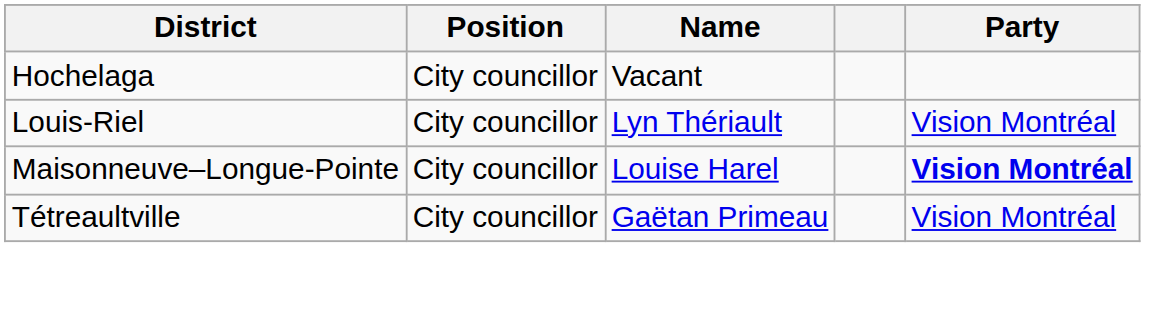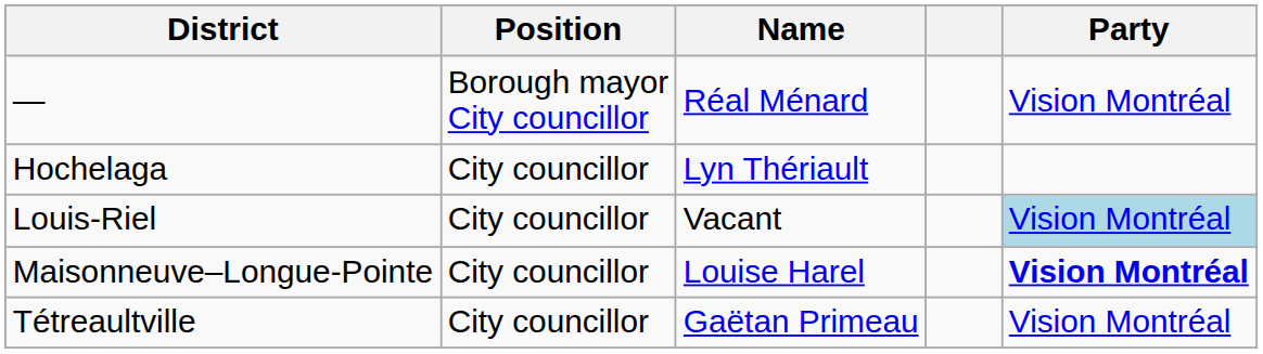 <table class="wikitable" border="1">
 <tr>
 <th>District</th>
 <th>Position</th>
 <th>Name</th>
 <th width="30px"> </th>
 <th>Party</th>
 </tr>
 <tr>
+<td>—</td>
+<td>Borough mayor<br><a href='#'>City councillor</a></td>
+<td><a href='#'>Réal Ménard</a></td>
+<td> </td>
+<td><a href='#'>Vision Montréal</a></td>
+</tr>
+<tr>
 <td>Hochelaga</td>
 <td>City councillor</td>
-<td>Vacant</td>
+<td><a href='#'>Lyn Thériault</a></td>
 <td></td>
 <td></td>
 </tr>
 <tr>
 <td>Louis-Riel</td>
 <td>City councillor</td>
-<td><a href='#'>Lyn Thériault</a></td>
+<td>Vacant</td>
 <td> </td>
-<td><a href='#'>Vision Montréal</a></td>
+<td style="background: lightblue;"><a href='#'>Vision Montréal</a></td>
 </tr>
 <tr>
 <td>Maisonneuve–Longue-Pointe</td>
 <td>City councillor</td>
 <td><a href='#'>Louise Harel</a></td>
 <td> </td>
 <td><strong><a href='#'>Vision Montréal</a></strong></td>
 </tr>
 <tr>
 <td>Tétreaultville</td>
 <td>City councillor</td>
 <td><a href='#'>Gaëtan Primeau</a></td>
 <td> </td>
 <td><a href='#'>Vision Montréal</a></td>
 </tr>
 </table>
